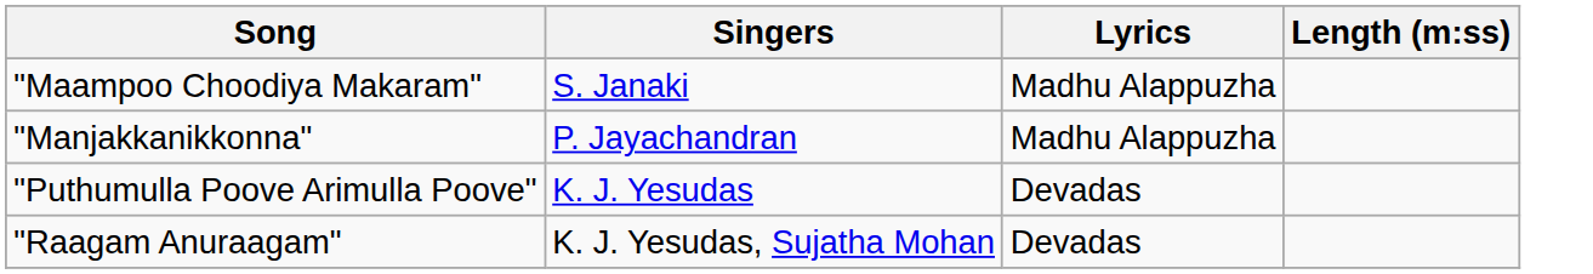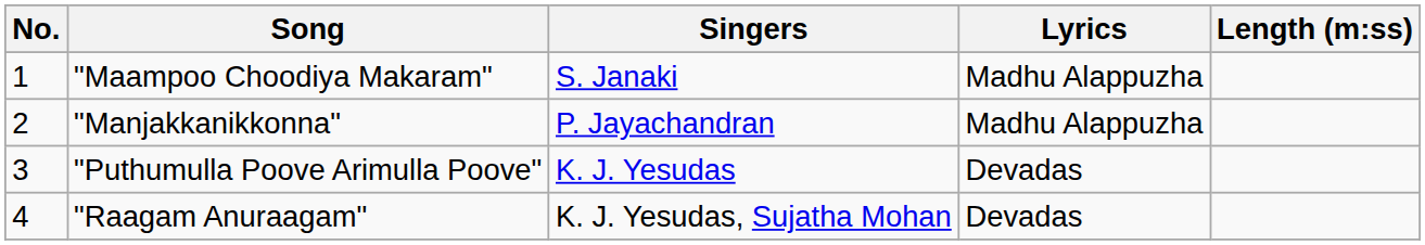 <table class="wikitable" style="font-size:95%;">
 <tr>
+<th>No.</th>
 <th>Song</th>
 <th>Singers</th>
 <th>Lyrics</th>
 <th>Length (m:ss)</th>
 </tr>
 <tr>
+<td>1</td>
 <td>"Maampoo Choodiya Makaram"</td>
 <td><a href='#'>S. Janaki</a></td>
 <td>Madhu Alappuzha</td>
 <td></td>
 </tr>
 <tr>
+<td>2</td>
 <td>"Manjakkanikkonna"</td>
 <td><a href='#'>P. Jayachandran</a></td>
 <td>Madhu Alappuzha</td>
 <td></td>
 </tr>
 <tr>
+<td>3</td>
 <td>"Puthumulla Poove Arimulla Poove"</td>
 <td><a href='#'>K. J. Yesudas</a></td>
 <td>Devadas</td>
 <td></td>
 </tr>
 <tr>
+<td>4</td>
 <td>"Raagam Anuraagam"</td>
 <td>K. J. Yesudas, <a href='#'>Sujatha Mohan</a></td>
 <td>Devadas</td>
 <td></td>
 </tr>
 </table>
